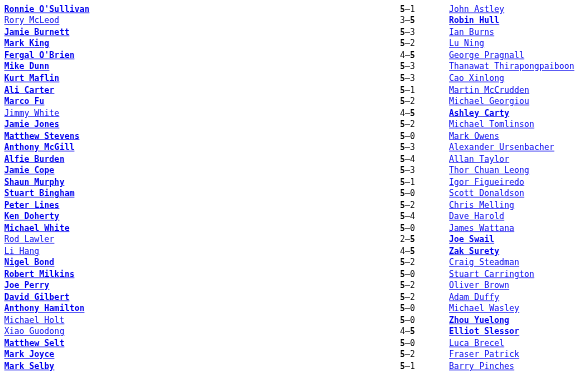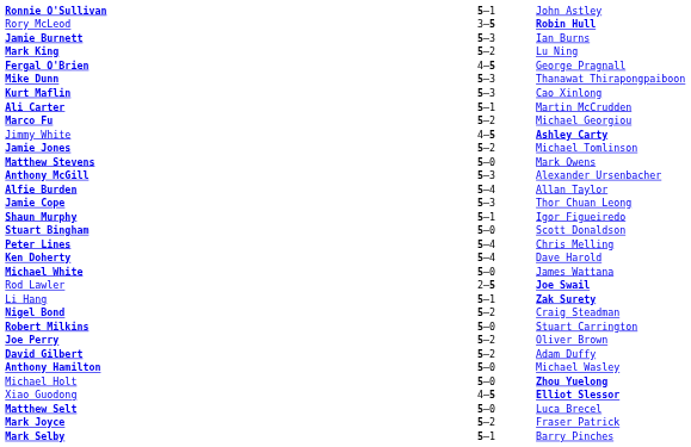 <table width="100%" cellspacing="1">
 <tr>
 <th width=45%></th>
 <th width=10%></th>
 <th width=45%></th>
 </tr>
 <tr>
 <td> <strong><a href='#'>Ronnie O'Sullivan</a></strong></td>
 <td align="center"><strong>5</strong>–1</td>
 <td> <a href='#'>John Astley</a></td>
 </tr>
 <tr>
 <td> <a href='#'>Rory McLeod</a></td>
 <td align="center">3–<strong>5</strong></td>
 <td> <strong><a href='#'>Robin Hull</a></strong></td>
 </tr>
 <tr>
 <td> <strong><a href='#'>Jamie Burnett</a></strong></td>
 <td align="center"><strong>5</strong>–3</td>
 <td> <a href='#'>Ian Burns</a></td>
 </tr>
 <tr>
 <td> <strong><a href='#'>Mark King</a></strong></td>
 <td align="center"><strong>5</strong>–2</td>
 <td> <a href='#'>Lu Ning</a></td>
 </tr>
 <tr>
 <td> <strong><a href='#'>Fergal O'Brien</a></strong></td>
 <td align="center">4–<strong>5</strong></td>
 <td> <a href='#'>George Pragnall</a></td>
 </tr>
 <tr>
 <td> <strong><a href='#'>Mike Dunn</a></strong></td>
 <td align="center"><strong>5</strong>–3</td>
 <td> <a href='#'>Thanawat Thirapongpaiboon</a></td>
 </tr>
 <tr>
 <td> <strong><a href='#'>Kurt Maflin</a></strong></td>
 <td align="center"><strong>5</strong>–3</td>
 <td> <a href='#'>Cao Xinlong</a></td>
 </tr>
 <tr>
 <td> <strong><a href='#'>Ali Carter</a></strong></td>
 <td align="center"><strong>5</strong>–1</td>
 <td> <a href='#'>Martin McCrudden</a></td>
 </tr>
 <tr>
 <td> <strong><a href='#'>Marco Fu</a></strong></td>
 <td align="center"><strong>5</strong>–2</td>
 <td> <a href='#'>Michael Georgiou</a></td>
 </tr>
 <tr>
 <td> <a href='#'>Jimmy White</a></td>
 <td align="center">4–<strong>5</strong></td>
 <td> <strong><a href='#'>Ashley Carty</a></strong></td>
 </tr>
 <tr>
 <td> <strong><a href='#'>Jamie Jones</a></strong></td>
 <td align="center"><strong>5</strong>–2</td>
 <td> <a href='#'>Michael Tomlinson</a></td>
 </tr>
 <tr>
 <td> <strong><a href='#'>Matthew Stevens</a></strong></td>
 <td align="center"><strong>5</strong>–0</td>
 <td> <a href='#'>Mark Owens</a></td>
 </tr>
 <tr>
 <td> <strong><a href='#'>Anthony McGill</a></strong></td>
 <td align="center"><strong>5</strong>–3</td>
 <td> <a href='#'>Alexander Ursenbacher</a></td>
 </tr>
 <tr>
 <td> <strong><a href='#'>Alfie Burden</a></strong></td>
 <td align="center"><strong>5</strong>–4</td>
 <td> <a href='#'>Allan Taylor</a></td>
 </tr>
 <tr>
 <td> <strong><a href='#'>Jamie Cope</a></strong></td>
 <td align="center"><strong>5</strong>–3</td>
 <td> <a href='#'>Thor Chuan Leong</a></td>
 </tr>
 <tr>
 <td> <strong><a href='#'>Shaun Murphy</a></strong></td>
 <td align="center"><strong>5</strong>–1</td>
 <td> <a href='#'>Igor Figueiredo</a></td>
 </tr>
 <tr>
 <td> <strong><a href='#'>Stuart Bingham</a></strong></td>
 <td align="center"><strong>5</strong>–0</td>
 <td> <a href='#'>Scott Donaldson</a></td>
 </tr>
 <tr>
 <td> <strong><a href='#'>Peter Lines</a></strong></td>
-<td align="center"><strong>5</strong>–2</td>
+<td align="center"><strong>5</strong>–4</td>
 <td> <a href='#'>Chris Melling</a></td>
 </tr>
 <tr>
 <td> <strong><a href='#'>Ken Doherty</a></strong></td>
 <td align="center"><strong>5</strong>–4</td>
 <td> <a href='#'>Dave Harold</a></td>
 </tr>
 <tr>
 <td> <strong><a href='#'>Michael White</a></strong></td>
 <td align="center"><strong>5</strong>–0</td>
 <td> <a href='#'>James Wattana</a></td>
 </tr>
 <tr>
 <td> <a href='#'>Rod Lawler</a></td>
 <td align="center">2–<strong>5</strong></td>
 <td> <strong><a href='#'>Joe Swail</a></strong></td>
 </tr>
 <tr>
 <td> <a href='#'>Li Hang</a></td>
-<td align="center">4–<strong>5</strong></td>
+<td align="center"><strong>5</strong>–1</td>
 <td> <strong><a href='#'>Zak Surety</a></strong></td>
 </tr>
 <tr>
 <td> <strong><a href='#'>Nigel Bond</a></strong></td>
 <td align="center"><strong>5</strong>–2</td>
 <td> <a href='#'>Craig Steadman</a></td>
 </tr>
 <tr>
 <td> <strong><a href='#'>Robert Milkins</a></strong></td>
 <td align="center"><strong>5</strong>–0</td>
 <td> <a href='#'>Stuart Carrington</a></td>
 </tr>
 <tr>
 <td> <strong><a href='#'>Joe Perry</a></strong></td>
 <td align="center"><strong>5</strong>–2</td>
 <td> <a href='#'>Oliver Brown</a></td>
 </tr>
 <tr>
 <td> <strong><a href='#'>David Gilbert</a></strong></td>
 <td align="center"><strong>5</strong>–2</td>
 <td> <a href='#'>Adam Duffy</a></td>
 </tr>
 <tr>
 <td> <strong><a href='#'>Anthony Hamilton</a></strong></td>
 <td align="center"><strong>5</strong>–0</td>
 <td> <a href='#'>Michael Wasley</a></td>
 </tr>
 <tr>
 <td> <a href='#'>Michael Holt</a></td>
 <td align="center"><strong>5</strong>–0</td>
 <td> <strong><a href='#'>Zhou Yuelong</a></strong></td>
 </tr>
 <tr>
 <td> <a href='#'>Xiao Guodong</a></td>
 <td align="center">4–<strong>5</strong></td>
 <td> <strong><a href='#'>Elliot Slessor</a></strong></td>
 </tr>
 <tr>
 <td> <strong><a href='#'>Matthew Selt</a></strong></td>
 <td align="center"><strong>5</strong>–0</td>
 <td> <a href='#'>Luca Brecel</a></td>
 </tr>
 <tr>
 <td> <strong><a href='#'>Mark Joyce</a></strong></td>
 <td align="center"><strong>5</strong>–2</td>
 <td> <a href='#'>Fraser Patrick</a></td>
 </tr>
 <tr>
 <td> <strong><a href='#'>Mark Selby</a></strong></td>
 <td align="center"><strong>5</strong>–1</td>
 <td> <a href='#'>Barry Pinches</a></td>
 </tr>
 </table>
